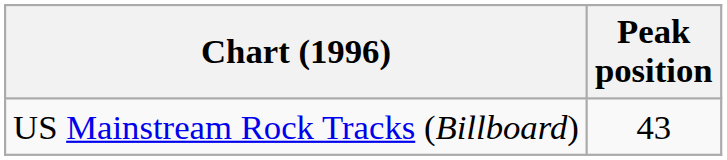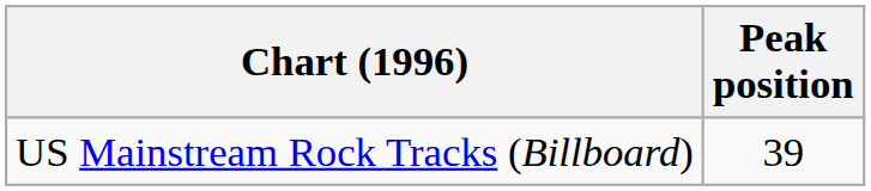 <table class="wikitable">
 <tr>
 <th>Chart (1996)</th>
 <th>Peak<br>position</th>
 </tr>
 <tr>
 <td>US <a href='#'>Mainstream Rock Tracks</a> (<em>Billboard</em>)</td>
-<td align=center>43</td>
+<td align=center>39</td>
 </tr>
 </table>
